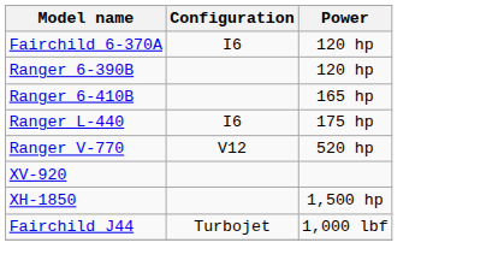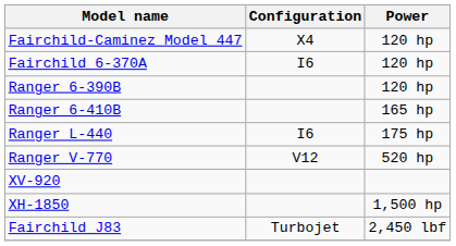 <table class="wikitable sortable">
 <tr>
 <th>Model name</th>
 <th>Configuration</th>
 <th>Power</th>
+</tr>
+<tr>
+<td align=left><a href='#'>Fairchild-Caminez Model 447</a></td>
+<td align=center>X4</td>
+<td align=center>120 hp</td>
 </tr>
 <tr>
 <td align=left><a href='#'>Fairchild 6-370A</a></td>
 <td align=center>I6</td>
 <td align=center>120 hp</td>
 </tr>
 <tr>
 <td align=left><a href='#'>Ranger 6-390B</a></td>
 <td align=center></td>
 <td align=center>120 hp</td>
 </tr>
 <tr>
 <td align=left><a href='#'>Ranger 6-410B</a></td>
 <td align=center></td>
 <td align=center>165 hp</td>
 </tr>
 <tr>
 <td align=left><a href='#'>Ranger L-440</a></td>
 <td align=center>I6</td>
 <td align=center>175 hp</td>
 </tr>
 <tr>
 <td align=left><a href='#'>Ranger V-770</a></td>
 <td align=center>V12</td>
 <td align=center>520 hp</td>
 </tr>
 <tr>
 <td align=left><a href='#'>XV-920</a></td>
 <td align=center></td>
 <td align=center></td>
 </tr>
 <tr>
 <td align=left><a href='#'>XH-1850</a></td>
 <td align=center></td>
 <td align=center>1,500 hp</td>
 </tr>
 <tr>
-<td align=left><a href='#'>Fairchild J44</a></td>
+<td align=left><a href='#'>Fairchild J83</a></td>
 <td align=center>Turbojet</td>
-<td align=center>1,000 lbf</td>
+<td align=center>2,450 lbf</td>
 </tr>
 <tr>
 </tr>
 </table>
